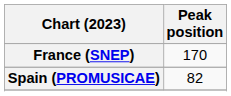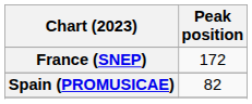 <table class="wikitable sortable plainrowheaders" style="text-align:center">
 <tr>
 <th scope="col">Chart (2023)</th>
 <th scope="col">Peak<br>position</th>
 </tr>
 <tr>
 </tr>
 <tr>
 <th scope="row">France (<a href='#'>SNEP</a>)</th>
-<td>170</td>
+<td>172</td>
 </tr>
 <tr>
 </tr>
 <tr>
 </tr>
 <tr>
 <th scope="row">Spain (<a href='#'>PROMUSICAE</a>)</th>
 <td>82</td>
 </tr>
 <tr>
 </tr>
 <tr>
 </tr>
 </table>
